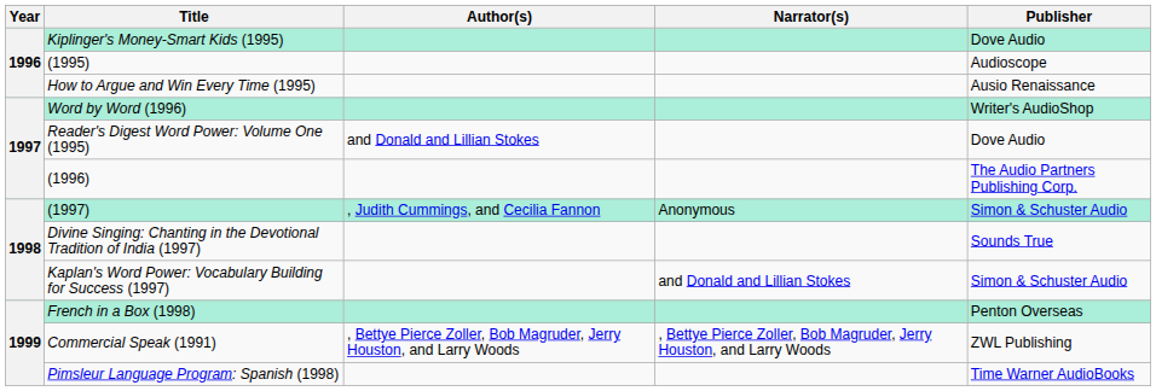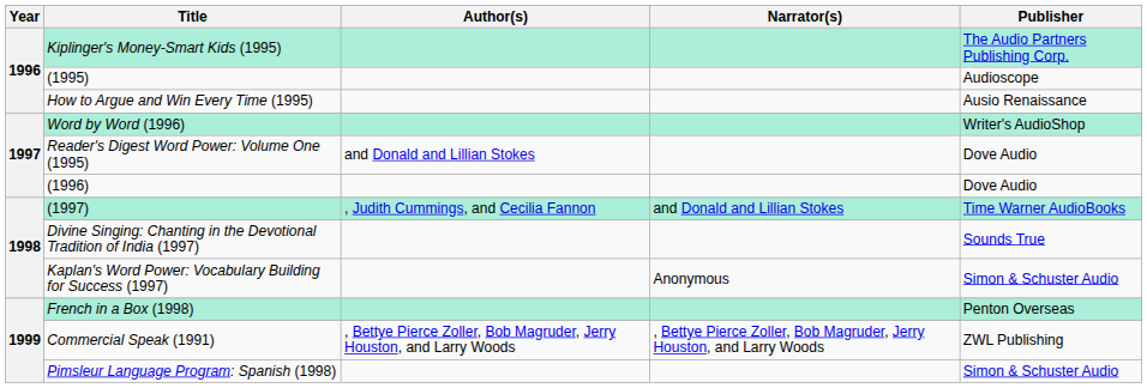 <table class="wikitable sortable mw-collapsible" style="width:100%">
 <tr bgcolor="#bebebe">
 <th scope=“col” width=“4%”>Year</th>
 <th scope=“col” width=“24%”>Title</th>
 <th scope=“col” width=“24%”>Author(s)</th>
 <th scope=“col” width=“24%”>Narrator(s)</th>
 <th scope=“col” width=“24%”>Publisher</th>
 </tr>
 <tr style=background:#ABEED9>
 <th rowspan="3">1996<br></th>
 <td><em>Kiplinger's Money-Smart Kids</em> (1995)</td>
 <td></td>
 <td></td>
-<td>Dove Audio</td>
+<td><a href='#'>The Audio Partners Publishing Corp.</a></td>
 </tr>
 <tr>
 <td> (1995)</td>
 <td></td>
 <td></td>
 <td>Audioscope</td>
 </tr>
 <tr>
 <td><em>How to Argue and Win Every Time</em> (1995)</td>
 <td></td>
 <td></td>
 <td>Ausio Renaissance</td>
 </tr>
 <tr style=background:#ABEED9>
 <th rowspan="3">1997<br></th>
 <td><em>Word by Word</em> (1996)</td>
 <td></td>
 <td></td>
 <td>Writer's AudioShop</td>
 </tr>
 <tr>
 <td><em>Reader's Digest Word Power: Volume One</em> (1995)</td>
 <td> and <a href='#'>Donald and Lillian Stokes</a></td>
 <td></td>
 <td>Dove Audio</td>
 </tr>
 <tr>
 <td> (1996)</td>
 <td></td>
 <td></td>
-<td><a href='#'>The Audio Partners Publishing Corp.</a></td>
+<td>Dove Audio</td>
 </tr>
 <tr style=background:#ABEED9>
 <th rowspan="3">1998<br></th>
 <td> (1997)</td>
 <td>, <a href='#'>Judith Cummings</a>, and <a href='#'>Cecilia Fannon</a></td>
-<td>Anonymous</td>
-<td><a href='#'>Simon & Schuster Audio</a></td>
+<td> and <a href='#'>Donald and Lillian Stokes</a></td>
+<td><a href='#'>Time Warner AudioBooks</a></td>
 </tr>
 <tr>
 <td><em>Divine Singing: Chanting in the Devotional Tradition of India</em> (1997)</td>
 <td></td>
 <td></td>
 <td><a href='#'>Sounds True</a></td>
 </tr>
 <tr>
 <td><em>Kaplan's Word Power: Vocabulary Building for Success</em> (1997)</td>
 <td></td>
-<td> and <a href='#'>Donald and Lillian Stokes</a></td>
+<td>Anonymous</td>
 <td><a href='#'>Simon & Schuster Audio</a></td>
 </tr>
 <tr style=background:#ABEED9>
 <th rowspan="3">1999<br></th>
 <td><em>French in a Box</em> (1998)</td>
 <td></td>
 <td></td>
 <td>Penton Overseas</td>
 </tr>
 <tr>
 <td><em>Commercial Speak</em> (1991)</td>
 <td>, <a href='#'>Bettye Pierce Zoller</a>, <a href='#'>Bob Magruder</a>, <a href='#'>Jerry Houston</a>, and Larry Woods</td>
 <td>, <a href='#'>Bettye Pierce Zoller</a>, <a href='#'>Bob Magruder</a>, <a href='#'>Jerry Houston</a>, and Larry Woods</td>
 <td>ZWL Publishing</td>
 </tr>
 <tr>
 <td><em><a href='#'>Pimsleur Language Program</a>: Spanish</em> (1998)</td>
 <td></td>
 <td></td>
-<td><a href='#'>Time Warner AudioBooks</a></td>
+<td><a href='#'>Simon & Schuster Audio</a></td>
 </tr>
 </table>
